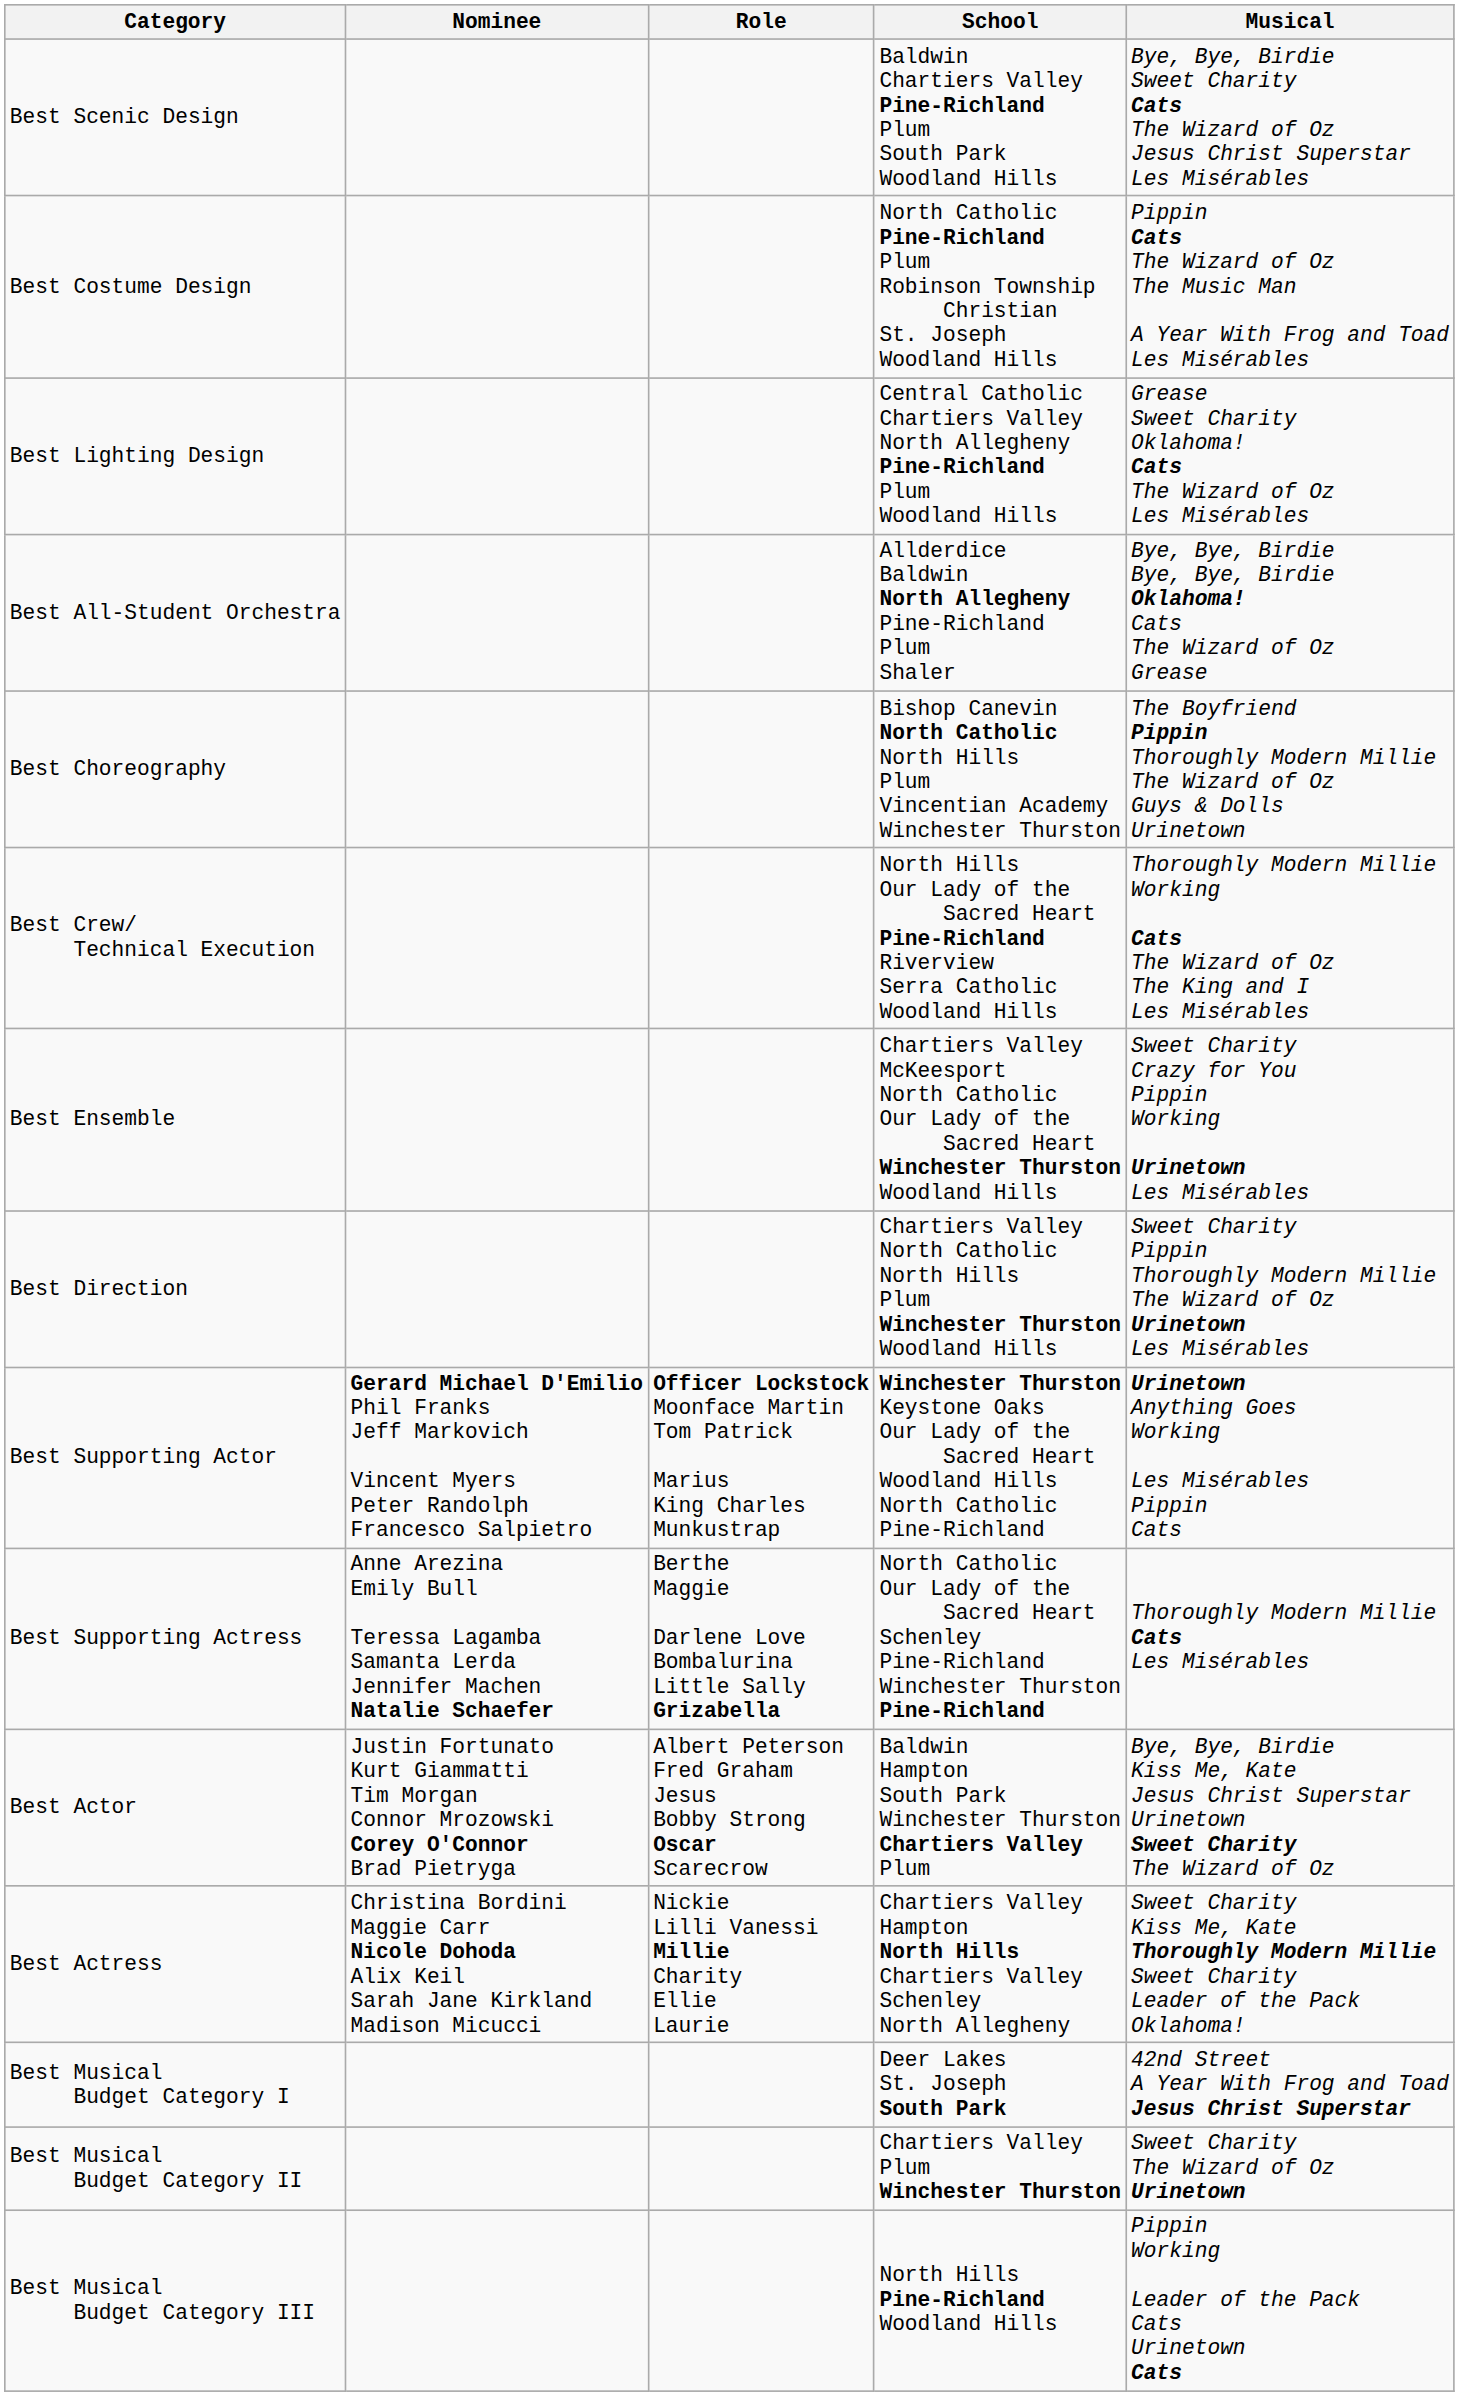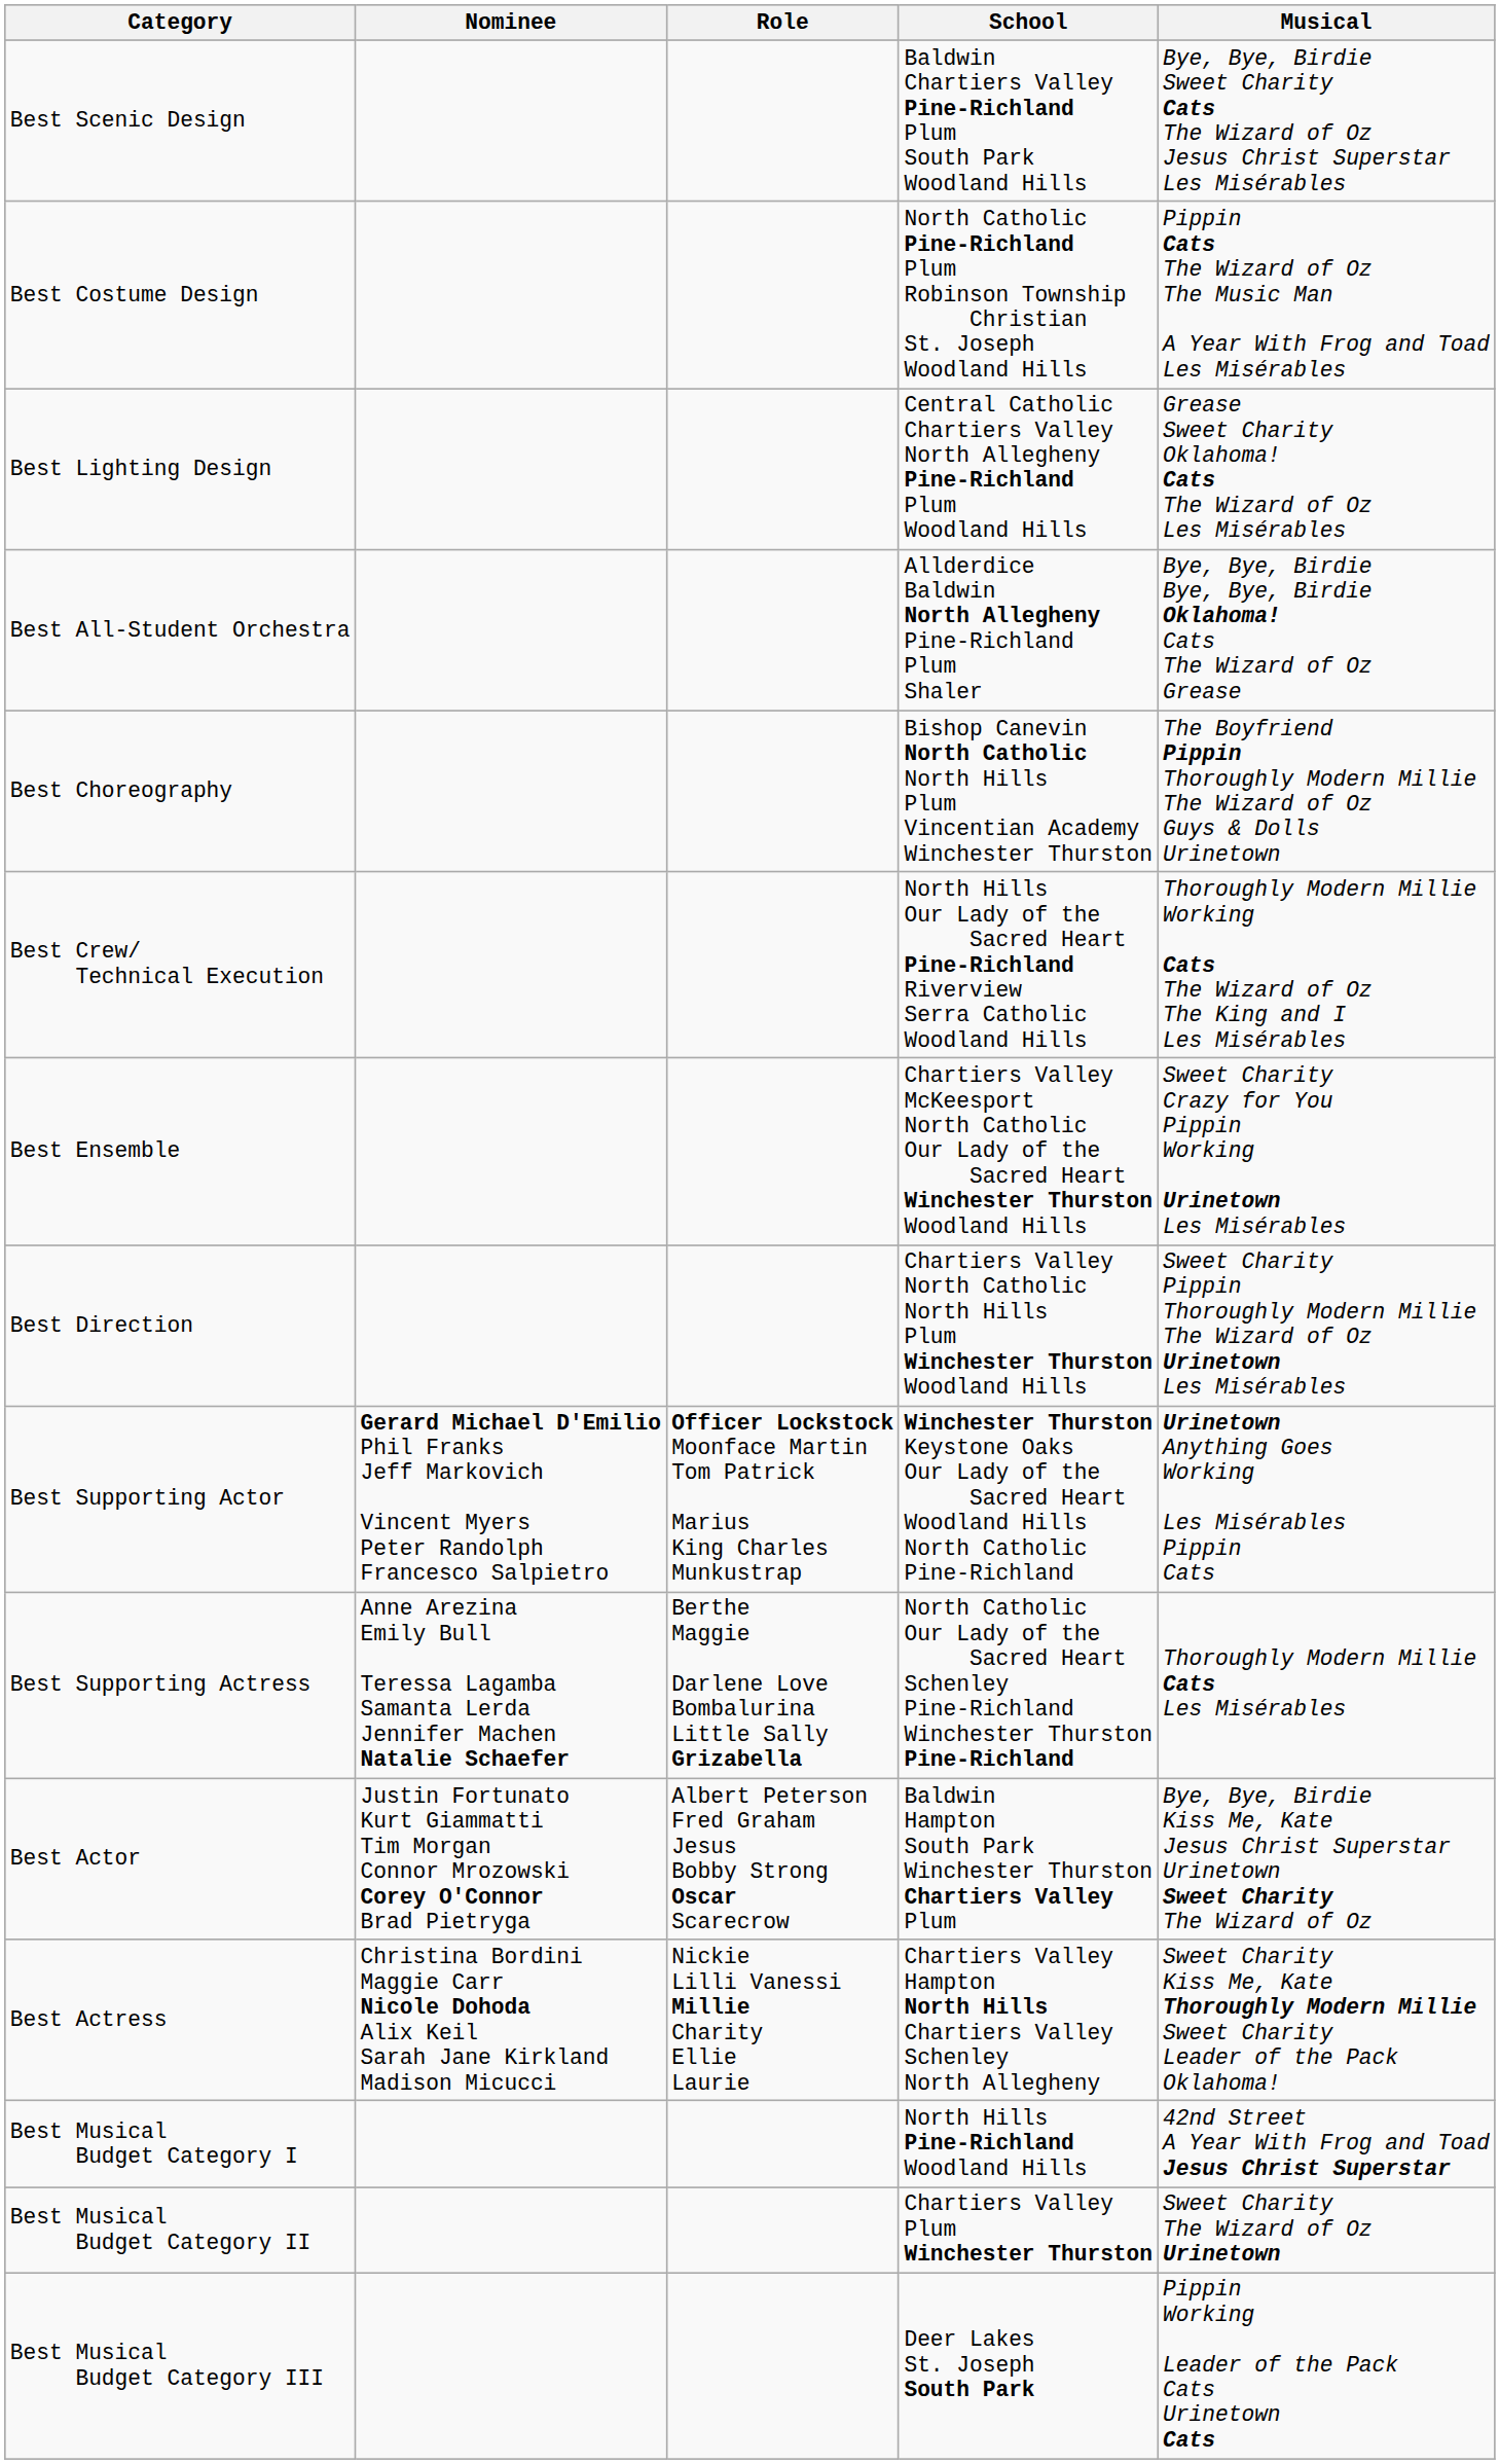 <table class="wikitable">
 <tr>
 <th>Category</th>
 <th>Nominee</th>
 <th>Role</th>
 <th>School</th>
 <th>Musical</th>
 </tr>
 <tr>
 <td>Best Scenic Design</td>
 <td></td>
 <td></td>
 <td>Baldwin<br>Chartiers Valley<br><strong>Pine-Richland</strong><br>Plum<br>South Park<br>Woodland Hills</td>
 <td><em>Bye, Bye, Birdie</em><br><em>Sweet Charity</em><br><strong><em>Cats</em></strong><br><em>The Wizard of Oz</em><br><em>Jesus Christ Superstar</em><br><em>Les Misérables</em></td>
 </tr>
 <tr>
 <td>Best Costume Design</td>
 <td></td>
 <td></td>
 <td>North Catholic<br><strong>Pine-Richland</strong><br>Plum<br>Robinson Township<br>     Christian<br>St. Joseph<br>Woodland Hills</td>
 <td><em>Pippin</em><br><strong><em>Cats</em></strong><br><em>The Wizard of Oz</em><br><em>The Music Man</em><br><br><em>A Year With Frog and Toad</em><br><em>Les Misérables</em></td>
 </tr>
 <tr>
 <td>Best Lighting Design</td>
 <td></td>
 <td></td>
 <td>Central Catholic<br>Chartiers Valley<br>North Allegheny<br><strong>Pine-Richland</strong><br>Plum<br>Woodland Hills</td>
 <td><em>Grease</em><br><em>Sweet Charity</em><br><em>Oklahoma!</em><br><strong><em>Cats</em></strong><br><em>The Wizard of Oz</em><br><em>Les Misérables</em></td>
 </tr>
 <tr>
 <td>Best All-Student Orchestra</td>
 <td></td>
 <td></td>
 <td>Allderdice<br>Baldwin<br><strong>North Allegheny</strong><br>Pine-Richland<br>Plum<br>Shaler</td>
 <td><em>Bye, Bye, Birdie</em><br><em>Bye, Bye, Birdie</em><br><strong><em>Oklahoma!</em></strong><br><em>Cats</em><br><em>The Wizard of Oz</em><br><em>Grease</em></td>
 </tr>
 <tr>
 <td>Best Choreography</td>
 <td></td>
 <td></td>
 <td>Bishop Canevin<br><strong>North Catholic</strong><br>North Hills<br>Plum<br>Vincentian Academy<br>Winchester Thurston</td>
 <td><em>The Boyfriend</em><br><strong><em>Pippin</em></strong><br><em>Thoroughly Modern Millie</em><br><em>The Wizard of Oz</em><br><em>Guys & Dolls</em><br><em>Urinetown</em></td>
 </tr>
 <tr>
 <td>Best Crew/<br>     Technical Execution</td>
 <td></td>
 <td></td>
 <td>North Hills<br>Our Lady of the<br>     Sacred Heart<br><strong>Pine-Richland</strong><br>Riverview<br>Serra Catholic<br>Woodland Hills</td>
 <td><em>Thoroughly Modern Millie</em><br><em>Working</em><br><br><strong><em>Cats</em></strong><br><em>The Wizard of Oz</em><br><em>The King and I</em><br><em>Les Misérables</em></td>
 </tr>
 <tr>
 <td>Best Ensemble</td>
 <td></td>
 <td></td>
 <td>Chartiers Valley<br>McKeesport<br>North Catholic<br>Our Lady of the<br>     Sacred Heart<br><strong>Winchester Thurston</strong><br>Woodland Hills</td>
 <td><em>Sweet Charity</em><br><em>Crazy for You</em><br><em>Pippin</em><br><em>Working</em><br><br><strong><em>Urinetown</em></strong><br><em>Les Misérables</em></td>
 </tr>
 <tr>
 <td>Best Direction</td>
 <td></td>
 <td></td>
 <td>Chartiers Valley<br>North Catholic<br>North Hills<br>Plum<br><strong>Winchester Thurston</strong><br>Woodland Hills</td>
 <td><em>Sweet Charity</em><br><em>Pippin</em><br><em>Thoroughly Modern Millie</em><br><em>The Wizard of Oz</em><br><strong><em>Urinetown</em></strong><br><em>Les Misérables</em></td>
 </tr>
 <tr>
 <td>Best Supporting Actor</td>
 <td><strong>Gerard Michael D'Emilio</strong><br>Phil Franks<br>Jeff Markovich<br><br>Vincent Myers<br>Peter Randolph<br>Francesco Salpietro</td>
 <td><strong>Officer Lockstock</strong><br>Moonface Martin<br>Tom Patrick<br><br>Marius<br>King Charles<br>Munkustrap</td>
 <td><strong>Winchester Thurston</strong><br>Keystone Oaks<br>Our Lady of the<br>     Sacred Heart<br>Woodland Hills<br>North Catholic<br>Pine-Richland</td>
 <td><strong><em>Urinetown</em></strong><br><em>Anything Goes</em><br><em>Working</em><br><br><em>Les Misérables</em><br><em>Pippin</em><br><em>Cats</em></td>
 </tr>
 <tr>
 <td>Best Supporting Actress</td>
 <td>Anne Arezina<br>Emily Bull<br><br>Teressa Lagamba<br>Samanta Lerda<br>Jennifer Machen<br><strong>Natalie Schaefer</strong></td>
 <td>Berthe<br>Maggie<br><br>Darlene Love<br>Bombalurina<br>Little Sally<br><strong>Grizabella</strong></td>
 <td>North Catholic<br>Our Lady of the<br>     Sacred Heart<br>Schenley<br>Pine-Richland<br>Winchester Thurston<br><strong>Pine-Richland</strong></td>
 <td><em>Thoroughly Modern Millie</em><br><strong><em>Cats</em></strong><br><em>Les Misérables</em></td>
 </tr>
 <tr>
 <td>Best Actor</td>
 <td>Justin Fortunato<br>Kurt Giammatti<br>Tim Morgan<br>Connor Mrozowski<br><strong>Corey O'Connor</strong><br>Brad Pietryga</td>
 <td>Albert Peterson<br>Fred Graham<br>Jesus<br>Bobby Strong<br><strong>Oscar</strong><br>Scarecrow</td>
 <td>Baldwin<br>Hampton<br>South Park<br>Winchester Thurston<br><strong>Chartiers Valley</strong><br>Plum</td>
 <td><em>Bye, Bye, Birdie</em><br><em>Kiss Me, Kate</em><br><em>Jesus Christ Superstar</em><br><em>Urinetown</em><br><strong><em>Sweet Charity</em></strong><br><em>The Wizard of Oz</em></td>
 </tr>
 <tr>
 <td>Best Actress</td>
 <td>Christina Bordini<br>Maggie Carr<br><strong>Nicole Dohoda</strong><br>Alix Keil<br>Sarah Jane Kirkland<br>Madison Micucci</td>
 <td>Nickie<br>Lilli Vanessi<br><strong>Millie</strong><br>Charity<br>Ellie<br>Laurie</td>
 <td>Chartiers Valley<br>Hampton<br><strong>North Hills</strong><br>Chartiers Valley<br>Schenley<br>North Allegheny</td>
 <td><em>Sweet Charity</em><br><em>Kiss Me, Kate</em><br><strong><em>Thoroughly Modern Millie</em></strong><br><em>Sweet Charity</em><br><em>Leader of the Pack</em><br><em>Oklahoma!</em></td>
 </tr>
 <tr>
 <td>Best Musical<br>     Budget Category I</td>
 <td></td>
 <td></td>
-<td>Deer Lakes<br>St. Joseph<br><strong>South Park</strong></td>
+<td>North Hills<br><strong>Pine-Richland</strong><br>Woodland Hills</td>
 <td><em>42nd Street</em><br><em>A Year With Frog and Toad</em><br><strong><em>Jesus Christ Superstar</em></strong></td>
 </tr>
 <tr>
 <td>Best Musical<br>     Budget Category II</td>
 <td></td>
 <td></td>
 <td>Chartiers Valley<br>Plum<br><strong>Winchester Thurston</strong></td>
 <td><em>Sweet Charity</em><br><em>The Wizard of Oz</em><br><strong><em>Urinetown</em></strong></td>
 </tr>
 <tr>
 <td>Best Musical<br>     Budget Category III</td>
 <td></td>
 <td></td>
-<td>North Hills<br><strong>Pine-Richland</strong><br>Woodland Hills</td>
+<td>Deer Lakes<br>St. Joseph<br><strong>South Park</strong></td>
 <td><em>Pippin</em><br><em>Working</em><br><br><em>Leader of the Pack</em><br><em>Cats</em><br><em>Urinetown</em><br><strong><em>Cats</em></strong></td>
 </tr>
 </table>
